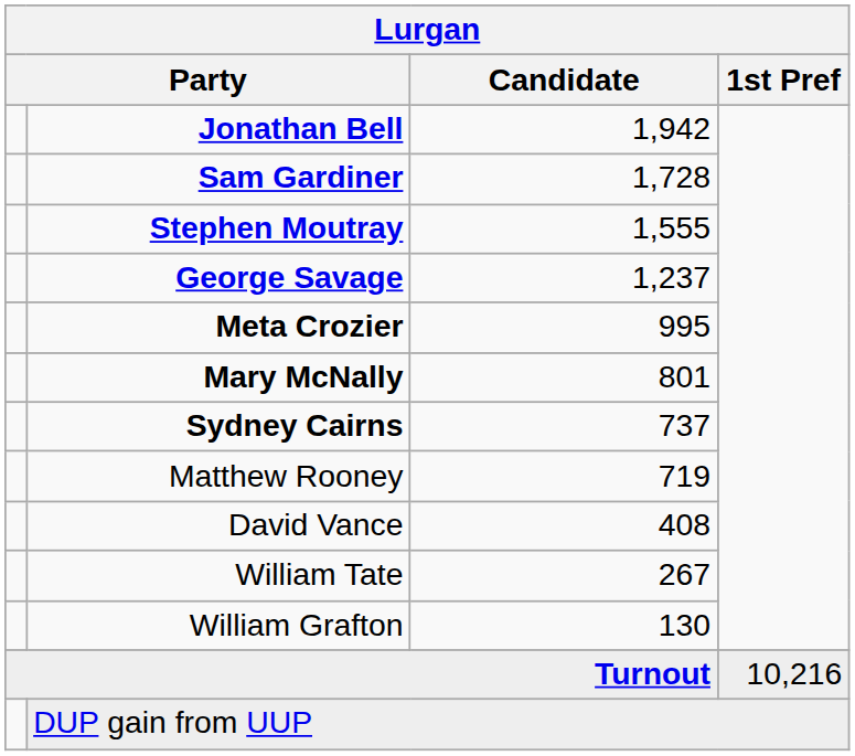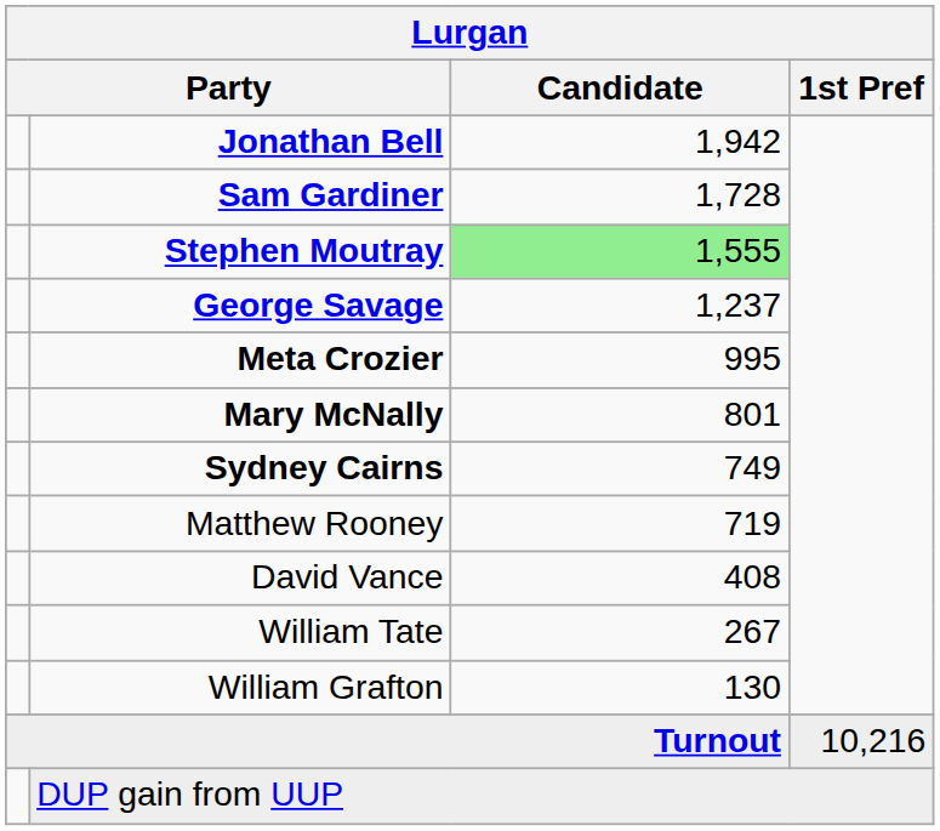 <table class="wikitable">
 <tr>
 <th colspan="4" align="center"><a href='#'>Lurgan</a></th>
 </tr>
 <tr>
 <th colspan="2" align="center" width=200>Party</th>
 <th width=150>Candidate</th>
 <th width=60>1st Pref</th>
 </tr>
 <tr>
 <td></td>
 <td align="right"><strong><a href='#'>Jonathan Bell</a></strong></td>
 <td align="right">1,942</td>
 </tr>
 <tr>
 <td></td>
 <td align="right"><strong><a href='#'>Sam Gardiner</a></strong></td>
 <td align="right">1,728</td>
 </tr>
 <tr>
 <td></td>
 <td align="right"><strong><a href='#'>Stephen Moutray</a></strong></td>
-<td align="right">1,555</td>
+<td align="right" style="background: lightgreen;">1,555</td>
 </tr>
 <tr>
 <td></td>
 <td align="right"><strong><a href='#'>George Savage</a></strong></td>
 <td align="right">1,237</td>
 </tr>
 <tr>
 <td></td>
 <td align="right"><strong>Meta Crozier</strong></td>
 <td align="right">995</td>
 </tr>
 <tr>
 <td></td>
 <td align="right"><strong>Mary McNally</strong></td>
 <td align="right">801</td>
 </tr>
 <tr>
 <td></td>
 <td align="right"><strong>Sydney Cairns</strong></td>
-<td align="right">737</td>
+<td align="right">749</td>
 </tr>
 <tr>
 <td></td>
 <td align="right">Matthew Rooney</td>
 <td align="right">719</td>
 </tr>
 <tr>
 <td></td>
 <td align="right">David Vance</td>
 <td align="right">408</td>
 </tr>
 <tr>
 <td></td>
 <td align="right">William Tate</td>
 <td align="right">267</td>
 </tr>
 <tr>
 <td></td>
 <td align="right">William Grafton</td>
 <td align="right">130</td>
 </tr>
 <tr bgcolor="EEEEEE">
 <td colspan=3 align="right"><strong><a href='#'>Turnout</a></strong></td>
 <td align="right">10,216</td>
 </tr>
 <tr>
 <td bgcolor=></td>
 <td colspan=3 bgcolor="EEEEEE"><a href='#'>DUP</a> gain from <a href='#'>UUP</a></td>
 </tr>
 </table>
